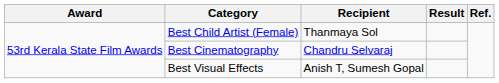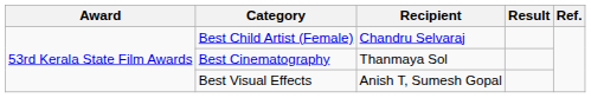 <table class="wikitable">
 <tr>
 <th>Award</th>
 <th>Category</th>
 <th>Recipient</th>
 <th>Result</th>
 <th>Ref.</th>
 </tr>
 <tr>
 <td rowspan="4"><a href='#'>53rd Kerala State Film Awards</a></td>
 <td><a href='#'>Best Child Artist (Female)</a></td>
-<td>Thanmaya Sol</td>
+<td><a href='#'>Chandru Selvaraj</a></td>
 <td></td>
 <td rowspan="4"></td>
 </tr>
 <tr>
 <td><a href='#'>Best Cinematography</a></td>
-<td><a href='#'>Chandru Selvaraj</a></td>
+<td>Thanmaya Sol</td>
 <td></td>
 </tr>
 <tr>
 <td>Best Visual Effects</td>
 <td>Anish T, Sumesh Gopal</td>
 <td></td>
 </tr>
 </table>
